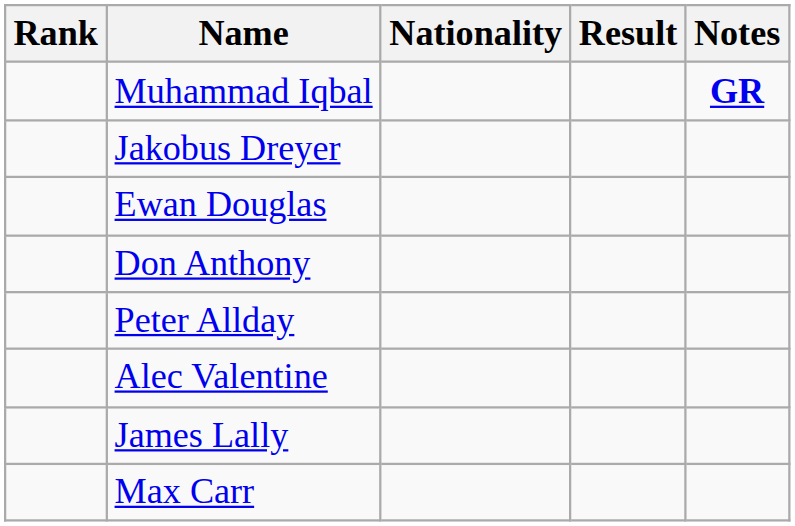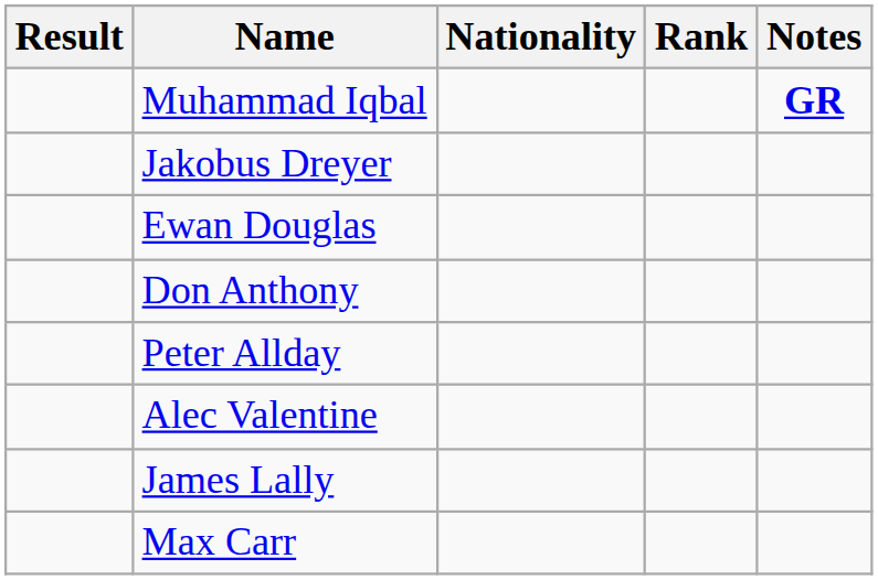 <table class="wikitable sortable" style=" text-align:center">
 <tr>
-<th>Rank</th>
+<th>Result</th>
 <th>Name</th>
 <th>Nationality</th>
-<th>Result</th>
+<th>Rank</th>
 <th>Notes</th>
 </tr>
 <tr>
 <td></td>
 <td align=left><a href='#'>Muhammad Iqbal</a></td>
 <td align=left></td>
 <td></td>
 <td><strong><a href='#'>GR</a></strong></td>
 </tr>
 <tr>
 <td></td>
 <td align=left><a href='#'>Jakobus Dreyer</a></td>
 <td align=left></td>
 <td></td>
 <td></td>
 </tr>
 <tr>
 <td></td>
 <td align=left><a href='#'>Ewan Douglas</a></td>
 <td align=left></td>
 <td></td>
 <td></td>
 </tr>
 <tr>
 <td></td>
 <td align=left><a href='#'>Don Anthony</a></td>
 <td align=left></td>
 <td></td>
 <td></td>
 </tr>
 <tr>
 <td></td>
 <td align=left><a href='#'>Peter Allday</a></td>
 <td align=left></td>
 <td></td>
 <td></td>
 </tr>
 <tr>
 <td></td>
 <td align=left><a href='#'>Alec Valentine</a></td>
 <td align=left></td>
 <td></td>
 <td></td>
 </tr>
 <tr>
 <td></td>
 <td align=left><a href='#'>James Lally</a></td>
 <td align=left></td>
 <td></td>
 <td></td>
 </tr>
 <tr>
 <td></td>
 <td align=left><a href='#'>Max Carr</a></td>
 <td align=left></td>
 <td></td>
 <td></td>
 </tr>
 </table>
